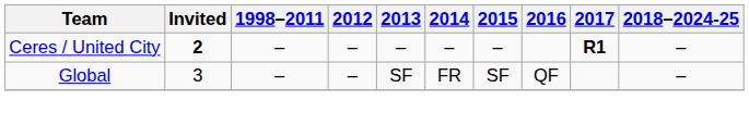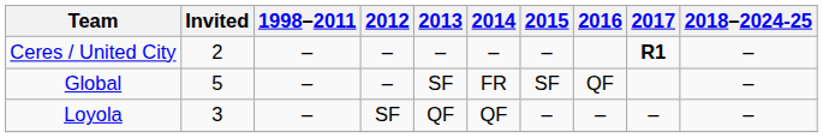 <table class="wikitable" style="text-align: center">
 <tr>
 <th>Team</th>
 <th>Invited</th>
 <th><a href='#'>1998</a>–<a href='#'>2011</a></th>
 <th><a href='#'>2012</a></th>
 <th><a href='#'>2013</a></th>
 <th><a href='#'>2014</a></th>
 <th><a href='#'>2015</a></th>
 <th><a href='#'>2016</a></th>
 <th><a href='#'>2017</a></th>
 <th><a href='#'>2018</a>–<a href='#'>2024-25</a></th>
 </tr>
 <tr>
 <td><a href='#'>Ceres / United City</a></td>
-<td><strong>2</strong></td>
+<td>2</td>
 <td>–</td>
 <td>–</td>
 <td>–</td>
 <td>–</td>
 <td>–</td>
 <td></td>
 <td><strong>R1</strong></td>
 <td>–</td>
 </tr>
 <tr>
 <td><a href='#'>Global</a></td>
-<td>3</td>
+<td>5</td>
 <td>–</td>
 <td>–</td>
 <td>SF</td>
 <td>FR</td>
 <td>SF</td>
 <td>QF</td>
 <td></td>
 <td>–</td>
 </tr>
 <tr>
+<td><a href='#'>Loyola</a></td>
+<td>3</td>
+<td>–</td>
+<td>SF</td>
+<td>QF</td>
+<td>QF</td>
+<td>–</td>
+<td>–</td>
+<td>–</td>
+<td>–</td>
+</tr>
+<tr>
 </tr>
 </table>
